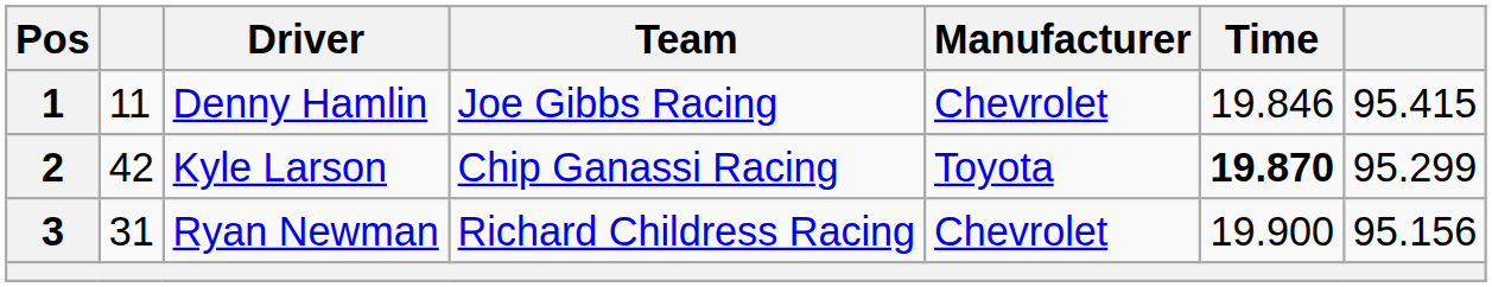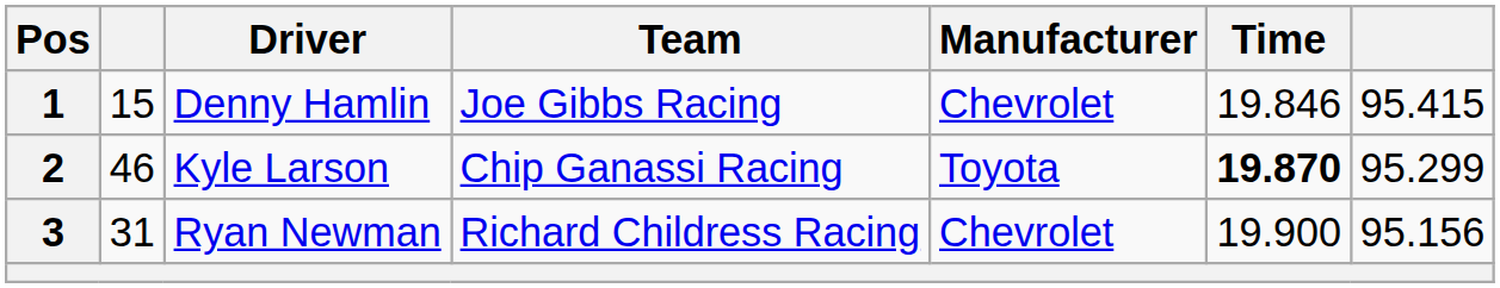 <table class="wikitable" style="font-size:95%">
 <tr>
 <th>Pos</th>
 <th></th>
 <th>Driver</th>
 <th>Team</th>
 <th>Manufacturer</th>
 <th>Time</th>
 <th></th>
 </tr>
 <tr>
 <th>1</th>
-<td>11</td>
+<td>15</td>
 <td><a href='#'>Denny Hamlin</a></td>
 <td><a href='#'>Joe Gibbs Racing</a></td>
 <td><a href='#'>Chevrolet</a></td>
 <td>19.846</td>
 <td>95.415</td>
 </tr>
 <tr>
 <th>2</th>
-<td>42</td>
+<td>46</td>
 <td><a href='#'>Kyle Larson</a></td>
 <td><a href='#'>Chip Ganassi Racing</a></td>
 <td><a href='#'>Toyota</a></td>
 <td><strong>19.870</strong></td>
 <td>95.299</td>
 </tr>
 <tr>
 <th>3</th>
 <td>31</td>
 <td><a href='#'>Ryan Newman</a></td>
 <td><a href='#'>Richard Childress Racing</a></td>
 <td><a href='#'>Chevrolet</a></td>
 <td>19.900</td>
 <td>95.156</td>
 </tr>
 <tr>
 <th colspan="7"></th>
 </tr>
 </table>
